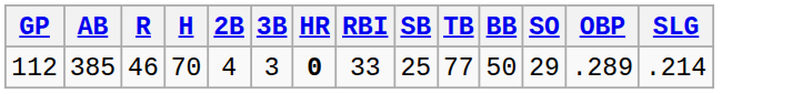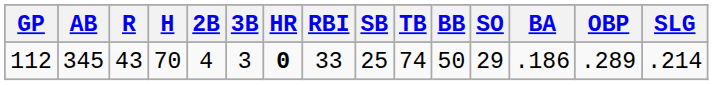 <table class="wikitable">
 <tr>
 <th><a href='#'>GP</a></th>
 <th><a href='#'>AB</a></th>
 <th><a href='#'>R</a></th>
 <th><a href='#'>H</a></th>
 <th><a href='#'>2B</a></th>
 <th><a href='#'>3B</a></th>
 <th><a href='#'>HR</a></th>
 <th><a href='#'>RBI</a></th>
 <th><a href='#'>SB</a></th>
 <th><a href='#'>TB</a></th>
 <th><a href='#'>BB</a></th>
 <th><a href='#'>SO</a></th>
+<th><a href='#'>BA</a></th>
 <th><a href='#'>OBP</a></th>
 <th><a href='#'>SLG</a></th>
 </tr>
 <tr align=center>
 <td>112</td>
-<td>385</td>
-<td>46</td>
+<td>345</td>
+<td>43</td>
 <td>70</td>
 <td>4</td>
 <td>3</td>
 <td><strong>0</strong></td>
 <td>33</td>
 <td>25</td>
-<td>77</td>
+<td>74</td>
 <td>50</td>
 <td>29</td>
+<td>.186</td>
 <td>.289</td>
 <td>.214</td>
 </tr>
 </table>
